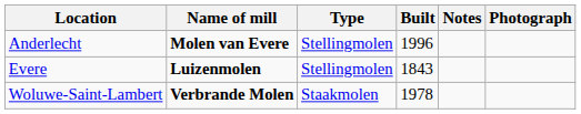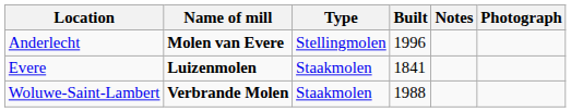 <table class="wikitable">
 <tr>
 <th>Location</th>
 <th>Name of mill</th>
 <th>Type</th>
 <th>Built</th>
 <th>Notes</th>
 <th>Photograph</th>
 </tr>
 <tr>
 <td><a href='#'>Anderlecht</a></td>
 <td><strong>Molen van Evere</strong></td>
 <td><a href='#'>Stellingmolen</a></td>
 <td>1996</td>
 <td> </td>
 <td></td>
 </tr>
 <tr>
 <td><a href='#'>Evere</a></td>
 <td><strong>Luizenmolen</strong></td>
-<td><a href='#'>Stellingmolen</a></td>
-<td>1843</td>
+<td><a href='#'>Staakmolen</a></td>
+<td>1841</td>
 <td> </td>
 <td></td>
 </tr>
 <tr>
 <td><a href='#'>Woluwe-Saint-Lambert</a></td>
 <td><strong>Verbrande Molen</strong></td>
 <td><a href='#'>Staakmolen</a></td>
-<td>1978</td>
+<td>1988</td>
 <td> </td>
 <td></td>
 </tr>
 </table>
